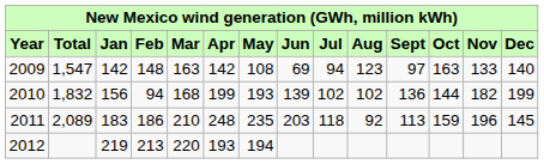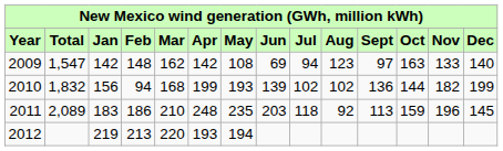 <table class="wikitable" style="text-align:right;">
 <tr>
 <th colspan="14" style="background:#cfb;">New Mexico wind generation (GWh, million kWh)</th>
 </tr>
 <tr>
 <th style="background:#cfb;">Year</th>
 <th style="background:#cfb;">Total</th>
 <th style="background:#cfb;">Jan</th>
 <th style="background:#cfb;">Feb</th>
 <th style="background:#cfb;">Mar</th>
 <th style="background:#cfb;">Apr</th>
 <th style="background:#cfb;">May</th>
 <th style="background:#cfb;">Jun</th>
 <th style="background:#cfb;">Jul</th>
 <th style="background:#cfb;">Aug</th>
 <th style="background:#cfb;">Sept</th>
 <th style="background:#cfb;">Oct</th>
 <th style="background:#cfb;">Nov</th>
 <th style="background:#cfb;">Dec</th>
 </tr>
 <tr align=right>
 <td>2009</td>
 <td>1,547</td>
 <td>142</td>
 <td>148</td>
-<td>163</td>
+<td>162</td>
 <td>142</td>
 <td>108</td>
 <td>69</td>
 <td>94</td>
 <td>123</td>
 <td>97</td>
 <td>163</td>
 <td>133</td>
 <td>140</td>
 </tr>
 <tr align=right>
 <td>2010</td>
 <td>1,832</td>
 <td>156</td>
 <td>94</td>
 <td>168</td>
 <td>199</td>
 <td>193</td>
 <td>139</td>
 <td>102</td>
 <td>102</td>
 <td>136</td>
 <td>144</td>
 <td>182</td>
 <td>199</td>
 </tr>
 <tr align=right>
 <td>2011</td>
 <td>2,089</td>
 <td>183</td>
 <td>186</td>
 <td>210</td>
 <td>248</td>
 <td>235</td>
 <td>203</td>
 <td>118</td>
 <td>92</td>
 <td>113</td>
 <td>159</td>
 <td>196</td>
 <td>145</td>
 </tr>
 <tr align=right>
 <td>2012</td>
 <td></td>
 <td>219</td>
 <td>213</td>
 <td>220</td>
 <td>193</td>
 <td>194</td>
 <td></td>
 <td></td>
 <td></td>
 <td></td>
 <td></td>
 <td></td>
 <td></td>
 </tr>
 </table>
